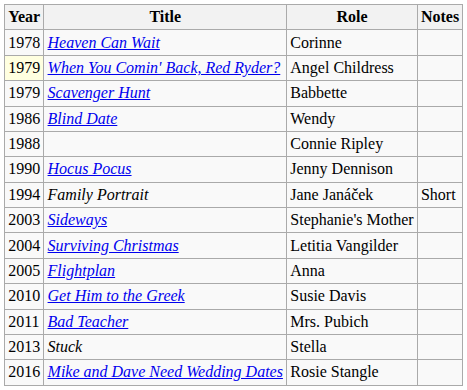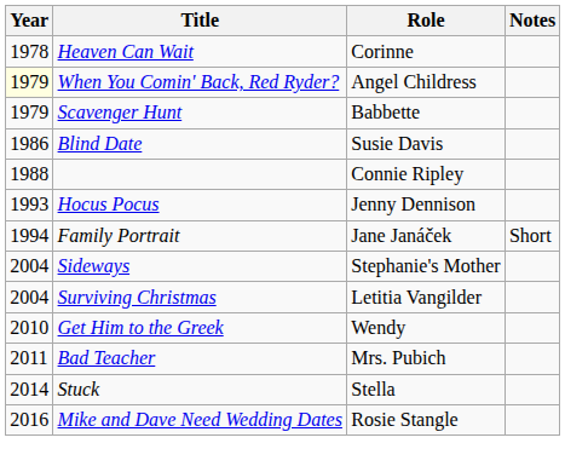 <table class="wikitable sortable">
 <tr>
 <th>Year</th>
 <th>Title</th>
 <th>Role</th>
 <th class="unsortable">Notes</th>
 </tr>
 <tr>
 <td>1978</td>
 <td><em><a href='#'>Heaven Can Wait</a></em></td>
 <td>Corinne</td>
 <td></td>
 </tr>
 <tr>
 <td style="background: lightyellow;">1979</td>
 <td><em><a href='#'>When You Comin' Back, Red Ryder?</a></em></td>
 <td>Angel Childress</td>
 <td></td>
 </tr>
 <tr>
 <td>1979</td>
 <td><em><a href='#'>Scavenger Hunt</a></em></td>
 <td>Babbette</td>
 <td></td>
 </tr>
 <tr>
 <td>1986</td>
 <td><em><a href='#'>Blind Date</a></em></td>
-<td>Wendy</td>
+<td>Susie Davis</td>
 <td></td>
 </tr>
 <tr>
 <td>1988</td>
 <td><em></em></td>
 <td>Connie Ripley</td>
 <td></td>
 </tr>
 <tr>
-<td>1990</td>
+<td>1993</td>
 <td><em><a href='#'>Hocus Pocus</a></em></td>
 <td>Jenny Dennison</td>
 <td></td>
 </tr>
 <tr>
 <td>1994</td>
 <td><em>Family Portrait</em></td>
 <td>Jane Janáček</td>
 <td>Short</td>
 </tr>
 <tr>
-<td>2003</td>
+<td>2004</td>
 <td><em><a href='#'>Sideways</a></em></td>
 <td>Stephanie's Mother</td>
 <td></td>
 </tr>
 <tr>
 <td>2004</td>
 <td><em><a href='#'>Surviving Christmas</a></em></td>
 <td>Letitia Vangilder</td>
 <td></td>
 </tr>
 <tr>
-<td>2005</td>
-<td><em><a href='#'>Flightplan</a></em></td>
-<td>Anna</td>
-<td></td>
-</tr>
-<tr>
 <td>2010</td>
 <td><em><a href='#'>Get Him to the Greek</a></em></td>
-<td>Susie Davis</td>
+<td>Wendy</td>
 <td></td>
 </tr>
 <tr>
 <td>2011</td>
 <td><em><a href='#'>Bad Teacher</a></em></td>
 <td>Mrs. Pubich</td>
 <td></td>
 </tr>
 <tr>
-<td>2013</td>
+<td>2014</td>
 <td><em>Stuck</em></td>
 <td>Stella</td>
 <td></td>
 </tr>
 <tr>
 <td>2016</td>
 <td><em><a href='#'>Mike and Dave Need Wedding Dates</a></em></td>
 <td>Rosie Stangle</td>
 <td></td>
 </tr>
 </table>
